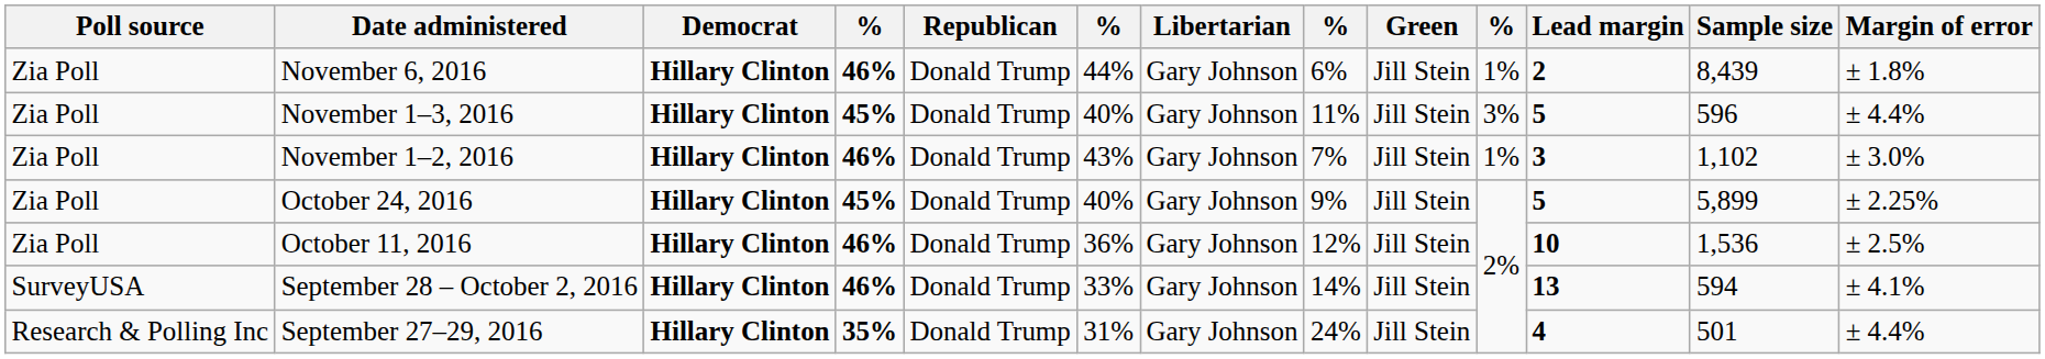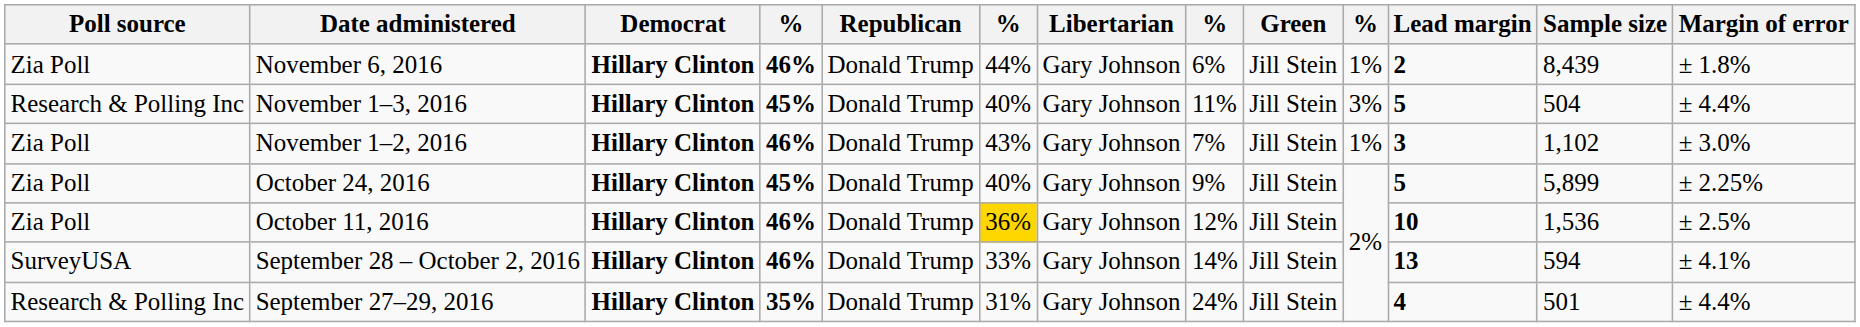 <table class="wikitable">
 <tr valign=bottom>
 <th>Poll source</th>
 <th>Date administered</th>
 <th>Democrat</th>
 <th>%</th>
 <th>Republican</th>
 <th>%</th>
 <th>Libertarian</th>
 <th>%</th>
 <th>Green</th>
 <th>%</th>
 <th>Lead margin</th>
 <th>Sample size</th>
 <th>Margin of error</th>
 </tr>
 <tr>
 <td>Zia Poll</td>
 <td>November 6, 2016</td>
 <td><strong>Hillary Clinton</strong></td>
 <td><strong>46%</strong></td>
 <td>Donald Trump</td>
 <td>44%</td>
 <td>Gary Johnson</td>
 <td>6%</td>
 <td>Jill Stein</td>
 <td>1%</td>
 <td><strong>2</strong></td>
 <td>8,439</td>
 <td>± 1.8%</td>
 </tr>
 <tr>
-<td>Zia Poll</td>
+<td>Research & Polling Inc</td>
 <td>November 1–3, 2016</td>
 <td><strong>Hillary Clinton</strong></td>
 <td><strong>45%</strong></td>
 <td>Donald Trump</td>
 <td>40%</td>
 <td>Gary Johnson</td>
 <td>11%</td>
 <td>Jill Stein</td>
 <td>3%</td>
 <td><strong>5</strong></td>
-<td>596</td>
+<td>504</td>
 <td>± 4.4%</td>
 </tr>
 <tr>
 <td>Zia Poll</td>
 <td>November 1–2, 2016</td>
 <td><strong>Hillary Clinton</strong></td>
 <td><strong>46%</strong></td>
 <td>Donald Trump</td>
 <td>43%</td>
 <td>Gary Johnson</td>
 <td>7%</td>
 <td>Jill Stein</td>
 <td>1%</td>
 <td><strong>3</strong></td>
 <td>1,102</td>
 <td>± 3.0%</td>
 </tr>
 <tr>
 <td>Zia Poll</td>
 <td>October 24, 2016</td>
 <td><strong>Hillary Clinton</strong></td>
 <td><strong>45%</strong></td>
 <td>Donald Trump</td>
 <td>40%</td>
 <td>Gary Johnson</td>
 <td>9%</td>
 <td>Jill Stein</td>
 <td rowspan="4">2%</td>
 <td><strong>5</strong></td>
 <td>5,899</td>
 <td>± 2.25%</td>
 </tr>
 <tr>
 <td>Zia Poll</td>
 <td>October 11, 2016</td>
 <td><strong>Hillary Clinton</strong></td>
 <td><strong>46%</strong></td>
 <td>Donald Trump</td>
-<td>36%</td>
+<td style="background: gold;">36%</td>
 <td>Gary Johnson</td>
 <td>12%</td>
 <td>Jill Stein</td>
 <td><strong>10</strong></td>
 <td>1,536</td>
 <td>± 2.5%</td>
 </tr>
 <tr>
 <td>SurveyUSA</td>
 <td>September 28 – October 2, 2016</td>
 <td><strong>Hillary Clinton</strong></td>
 <td><strong>46%</strong></td>
 <td>Donald Trump</td>
 <td>33%</td>
 <td>Gary Johnson</td>
 <td>14%</td>
 <td>Jill Stein</td>
 <td><strong>13</strong></td>
 <td>594</td>
 <td>± 4.1%</td>
 </tr>
 <tr>
 <td>Research & Polling Inc</td>
 <td>September 27–29, 2016</td>
 <td><strong>Hillary Clinton</strong></td>
 <td><strong>35%</strong></td>
 <td>Donald Trump</td>
 <td>31%</td>
 <td>Gary Johnson</td>
 <td>24%</td>
 <td>Jill Stein</td>
 <td><strong>4</strong></td>
 <td>501</td>
 <td>± 4.4%</td>
 </tr>
 </table>
